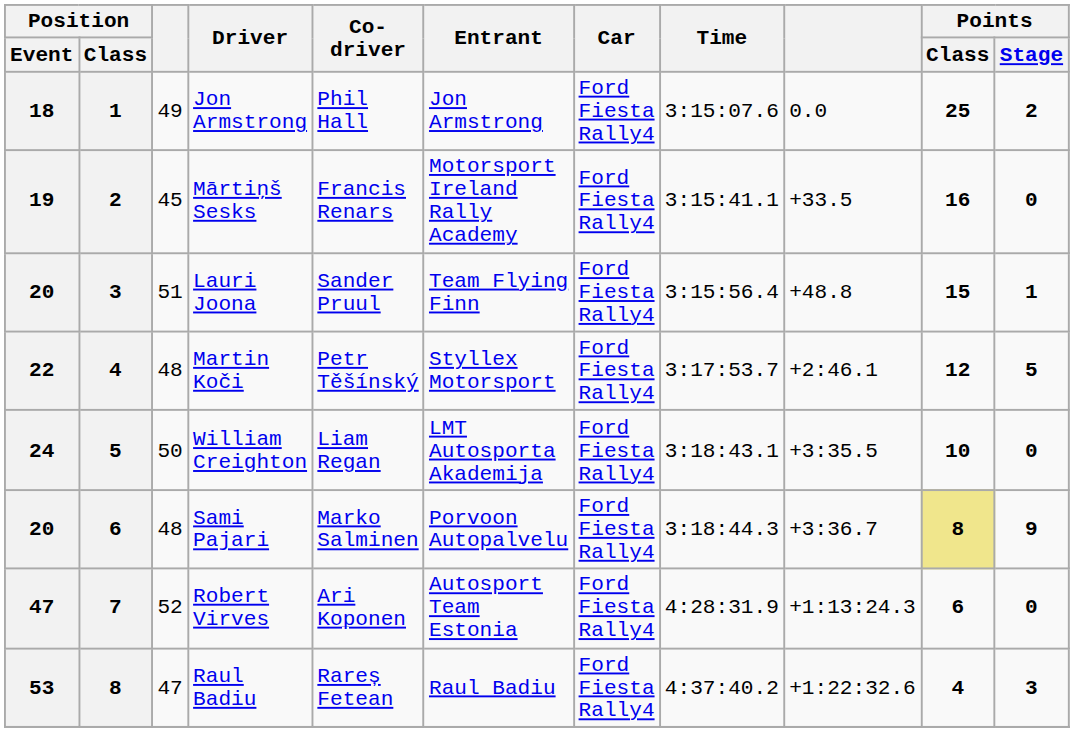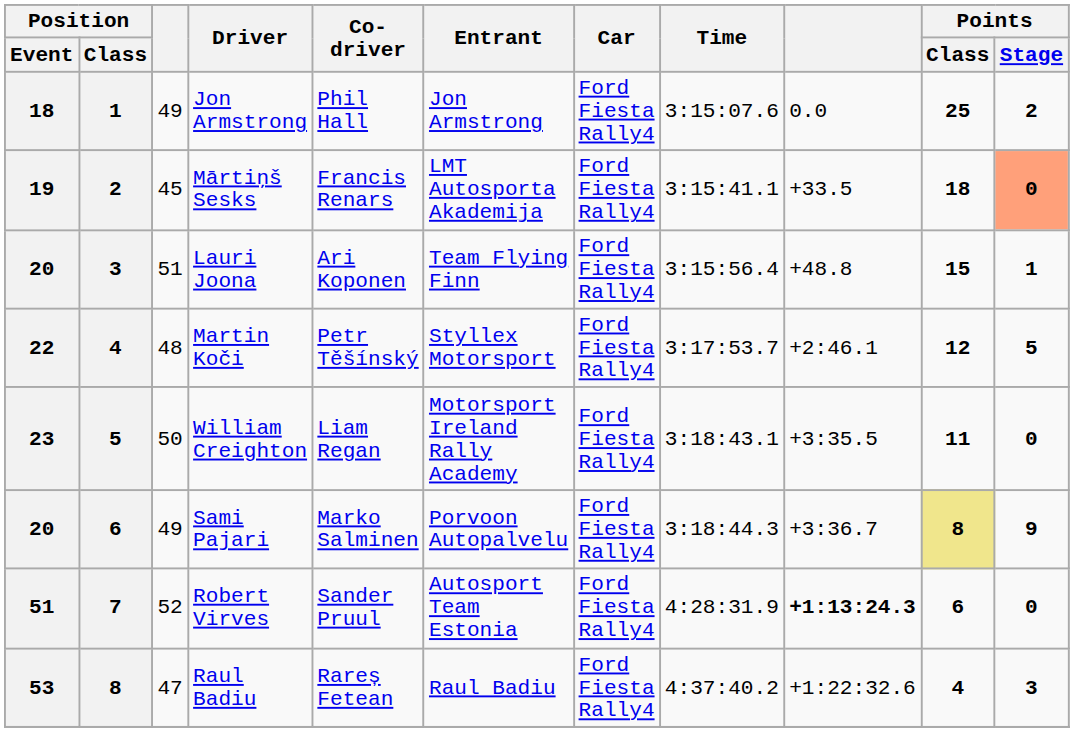 <table class="wikitable" width=85% style="font-size: 85%;">
 <tr>
 <th colspan="2">Position</th>
 <th rowspan="2"></th>
 <th rowspan="2">Driver</th>
 <th rowspan="2">Co-driver</th>
 <th rowspan="2">Entrant</th>
 <th rowspan="2">Car</th>
 <th rowspan="2">Time</th>
 <th rowspan="2"></th>
 <th colspan="2">Points</th>
 </tr>
 <tr>
 <th>Event</th>
 <th>Class</th>
 <th>Class</th>
 <th><a href='#'>Stage</a></th>
 </tr>
 <tr>
 <th>18</th>
 <th>1</th>
 <td align="center">49</td>
 <td><a href='#'>Jon Armstrong</a></td>
 <td><a href='#'>Phil Hall</a></td>
 <td><a href='#'>Jon Armstrong</a></td>
 <td><a href='#'>Ford Fiesta Rally4</a></td>
 <td>3:15:07.6</td>
 <td>0.0</td>
 <td align="center"><strong>25</strong></td>
 <td align="center"><strong>2</strong></td>
 </tr>
 <tr>
 <th>19</th>
 <th>2</th>
 <td align="center">45</td>
 <td><a href='#'>Mārtiņš Sesks</a></td>
 <td><a href='#'>Francis Renars</a></td>
-<td><a href='#'>Motorsport Ireland Rally Academy</a></td>
+<td><a href='#'>LMT Autosporta Akademija</a></td>
 <td><a href='#'>Ford Fiesta Rally4</a></td>
 <td>3:15:41.1</td>
 <td>+33.5</td>
-<td align="center"><strong>16</strong></td>
-<td align="center"><strong>0</strong></td>
+<td align="center"><strong>18</strong></td>
+<td align="center" style="background: lightsalmon;"><strong>0</strong></td>
 </tr>
 <tr>
 <th>20</th>
 <th>3</th>
 <td align="center">51</td>
 <td><a href='#'>Lauri Joona</a></td>
-<td><a href='#'>Sander Pruul</a></td>
+<td><a href='#'>Ari Koponen</a></td>
 <td><a href='#'>Team Flying Finn</a></td>
 <td><a href='#'>Ford Fiesta Rally4</a></td>
 <td>3:15:56.4</td>
 <td>+48.8</td>
 <td align="center"><strong>15</strong></td>
 <td align="center"><strong>1</strong></td>
 </tr>
 <tr>
 <th>22</th>
 <th>4</th>
 <td align="center">48</td>
 <td><a href='#'>Martin Koči</a></td>
 <td><a href='#'>Petr Těšínský</a></td>
 <td><a href='#'>Styllex Motorsport</a></td>
 <td><a href='#'>Ford Fiesta Rally4</a></td>
 <td>3:17:53.7</td>
 <td>+2:46.1</td>
 <td align="center"><strong>12</strong></td>
 <td align="center"><strong>5</strong></td>
 </tr>
 <tr>
-<th>24</th>
+<th>23</th>
 <th>5</th>
 <td align="center">50</td>
 <td><a href='#'>William Creighton</a></td>
 <td><a href='#'>Liam Regan</a></td>
-<td><a href='#'>LMT Autosporta Akademija</a></td>
+<td><a href='#'>Motorsport Ireland Rally Academy</a></td>
 <td><a href='#'>Ford Fiesta Rally4</a></td>
 <td>3:18:43.1</td>
 <td>+3:35.5</td>
-<td align="center"><strong>10</strong></td>
+<td align="center"><strong>11</strong></td>
 <td align="center"><strong>0</strong></td>
 </tr>
 <tr>
 <th>20</th>
 <th>6</th>
-<td align="center">48</td>
+<td align="center">49</td>
 <td><a href='#'>Sami Pajari</a></td>
 <td><a href='#'>Marko Salminen</a></td>
 <td><a href='#'>Porvoon Autopalvelu</a></td>
 <td><a href='#'>Ford Fiesta Rally4</a></td>
 <td>3:18:44.3</td>
 <td>+3:36.7</td>
 <td align="center" style="background: khaki;"><strong>8</strong></td>
 <td align="center"><strong>9</strong></td>
 </tr>
 <tr>
-<th>47</th>
+<th>51</th>
 <th>7</th>
 <td align="center">52</td>
 <td><a href='#'>Robert Virves</a></td>
-<td><a href='#'>Ari Koponen</a></td>
+<td><a href='#'>Sander Pruul</a></td>
 <td><a href='#'>Autosport Team Estonia</a></td>
 <td><a href='#'>Ford Fiesta Rally4</a></td>
 <td>4:28:31.9</td>
-<td>+1:13:24.3</td>
+<td><strong>+1:13:24.3</strong></td>
 <td align="center"><strong>6</strong></td>
 <td align="center"><strong>0</strong></td>
 </tr>
 <tr>
 <th>53</th>
 <th>8</th>
 <td align="center">47</td>
 <td><a href='#'>Raul Badiu</a></td>
 <td><a href='#'>Rareș Fetean</a></td>
 <td><a href='#'>Raul Badiu</a></td>
 <td><a href='#'>Ford Fiesta Rally4</a></td>
 <td>4:37:40.2</td>
 <td>+1:22:32.6</td>
 <td align="center"><strong>4</strong></td>
 <td align="center"><strong>3</strong></td>
 </tr>
 <tr>
 </tr>
 </table>
